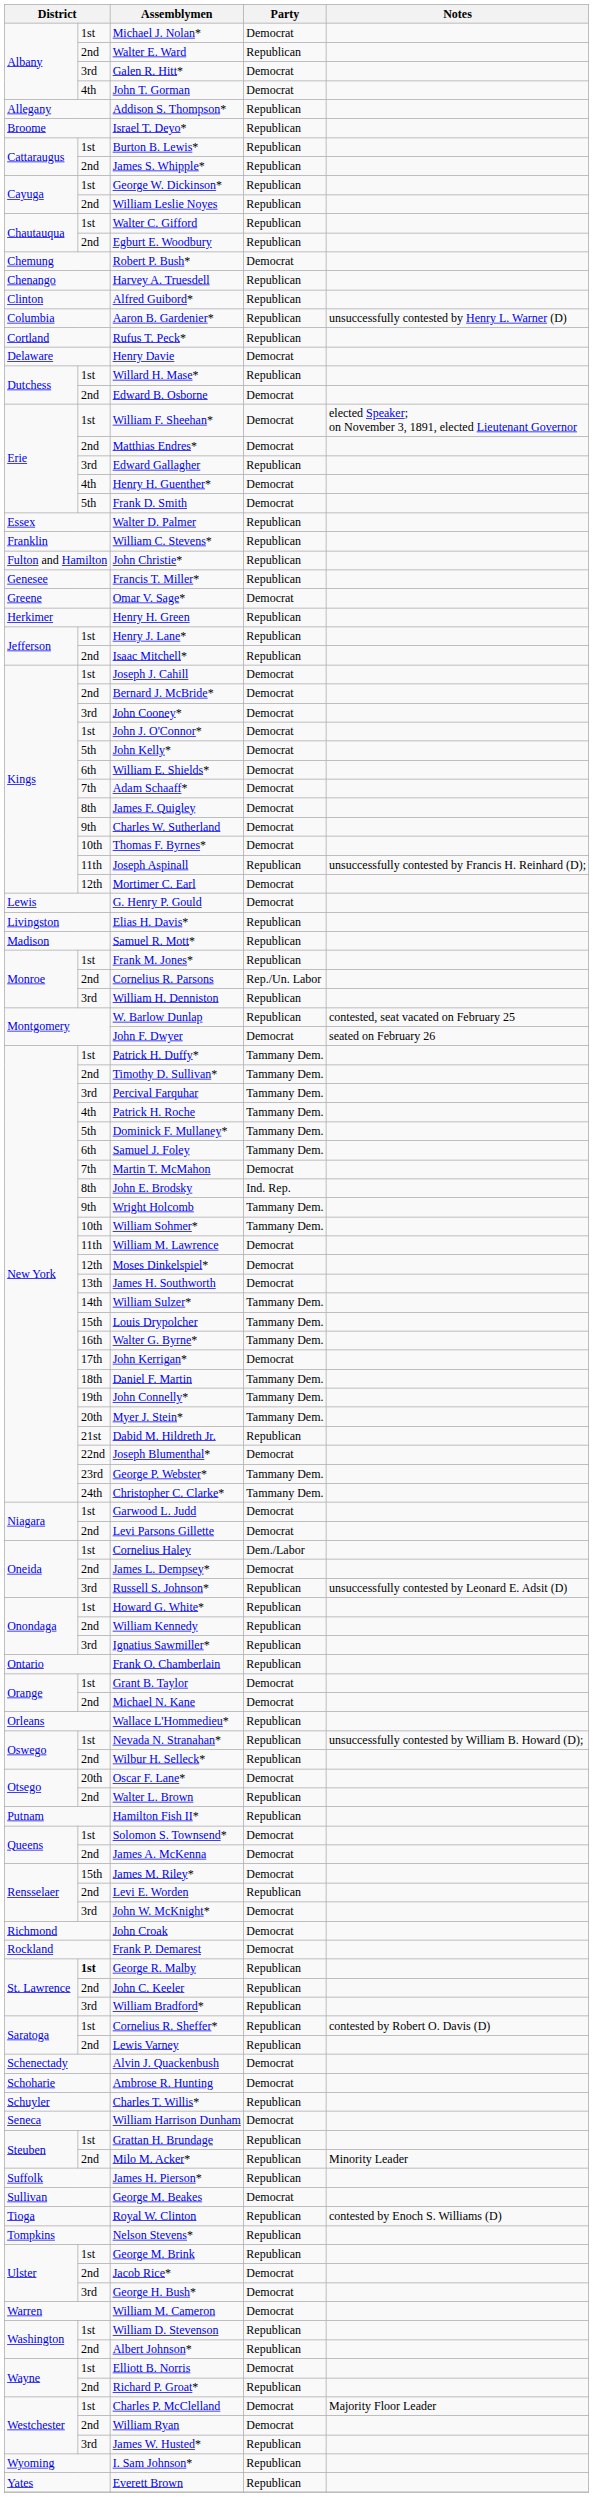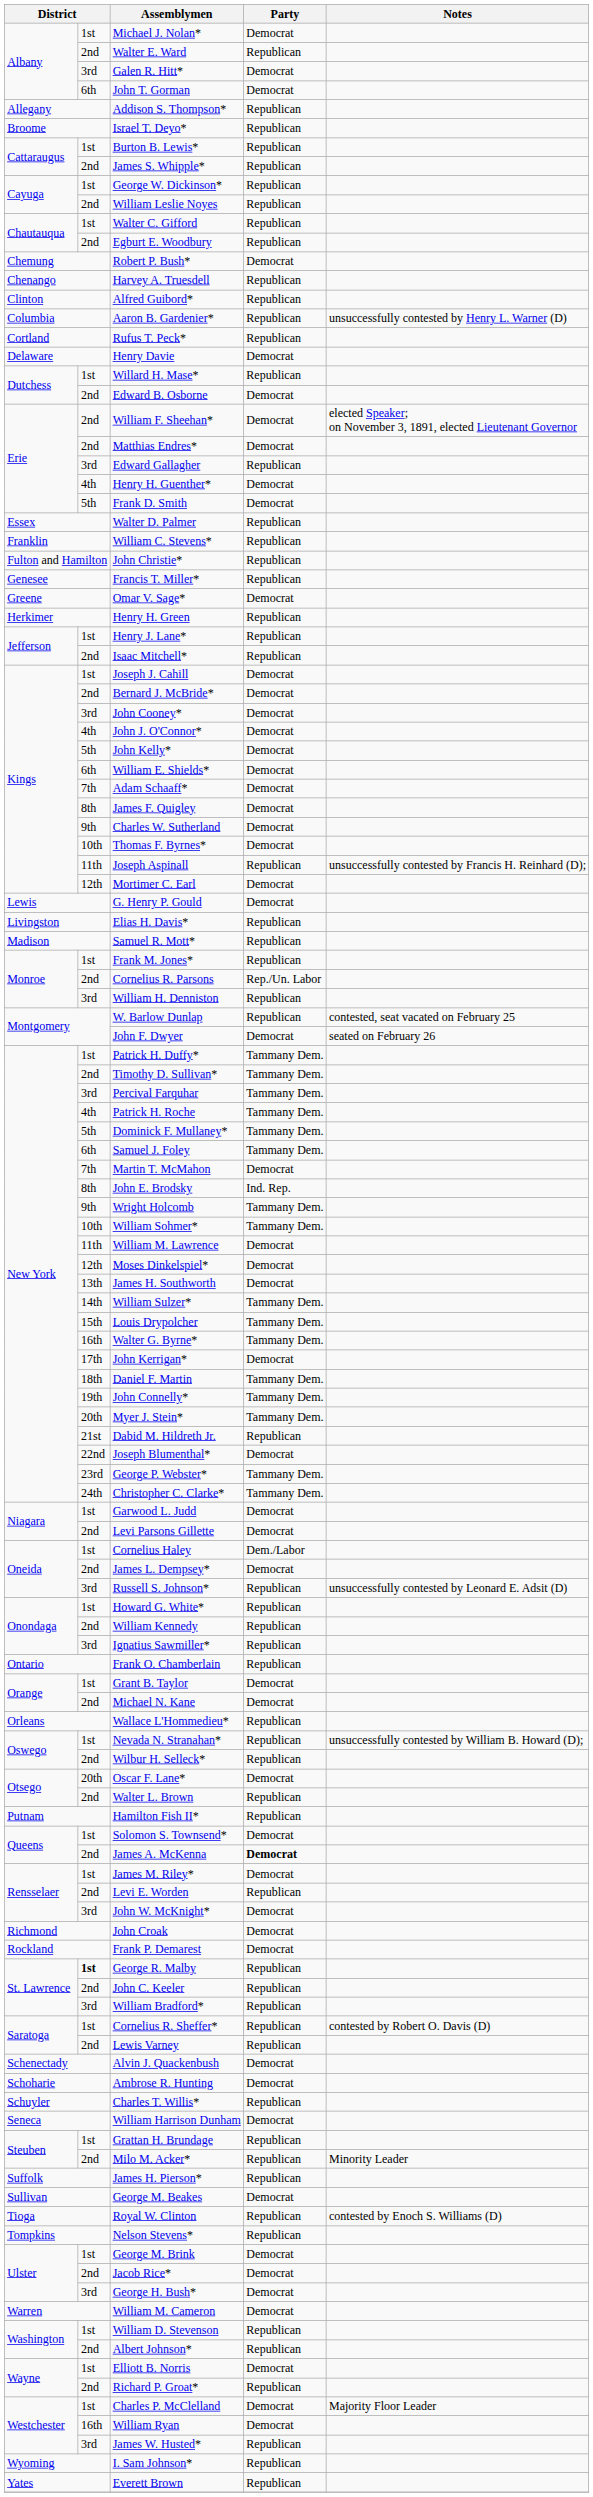 <table class=wikitable>
 <tr>
 <th colspan="2">District</th>
 <th>Assemblymen</th>
 <th>Party</th>
 <th>Notes</th>
 </tr>
 <tr>
 <td rowspan="4"><a href='#'>Albany</a></td>
 <td>1st</td>
 <td><a href='#'>Michael J. Nolan</a>*</td>
 <td>Democrat</td>
 <td></td>
 </tr>
 <tr>
 <td>2nd</td>
 <td><a href='#'>Walter E. Ward</a></td>
 <td>Republican</td>
 <td></td>
 </tr>
 <tr>
 <td>3rd</td>
 <td><a href='#'>Galen R. Hitt</a>*</td>
 <td>Democrat</td>
 <td></td>
 </tr>
 <tr>
-<td>4th</td>
+<td>6th</td>
 <td><a href='#'>John T. Gorman</a></td>
 <td>Democrat</td>
 <td></td>
 </tr>
 <tr>
 <td colspan="2"><a href='#'>Allegany</a></td>
 <td><a href='#'>Addison S. Thompson</a>*</td>
 <td>Republican</td>
 <td></td>
 </tr>
 <tr>
 <td colspan="2"><a href='#'>Broome</a></td>
 <td><a href='#'>Israel T. Deyo</a>*</td>
 <td>Republican</td>
 <td></td>
 </tr>
 <tr>
 <td rowspan="2"><a href='#'>Cattaraugus</a></td>
 <td>1st</td>
 <td><a href='#'>Burton B. Lewis</a>*</td>
 <td>Republican</td>
 <td></td>
 </tr>
 <tr>
 <td>2nd</td>
 <td><a href='#'>James S. Whipple</a>*</td>
 <td>Republican</td>
 <td></td>
 </tr>
 <tr>
 <td rowspan="2"><a href='#'>Cayuga</a></td>
 <td>1st</td>
 <td><a href='#'>George W. Dickinson</a>*</td>
 <td>Republican</td>
 <td></td>
 </tr>
 <tr>
 <td>2nd</td>
 <td><a href='#'>William Leslie Noyes</a></td>
 <td>Republican</td>
 <td></td>
 </tr>
 <tr>
 <td rowspan="2"><a href='#'>Chautauqua</a></td>
 <td>1st</td>
 <td><a href='#'>Walter C. Gifford</a></td>
 <td>Republican</td>
 <td></td>
 </tr>
 <tr>
 <td>2nd</td>
 <td><a href='#'>Egburt E. Woodbury</a></td>
 <td>Republican</td>
 <td></td>
 </tr>
 <tr>
 <td colspan="2"><a href='#'>Chemung</a></td>
 <td><a href='#'>Robert P. Bush</a>*</td>
 <td>Democrat</td>
 <td></td>
 </tr>
 <tr>
 <td colspan="2"><a href='#'>Chenango</a></td>
 <td><a href='#'>Harvey A. Truesdell</a></td>
 <td>Republican</td>
 <td></td>
 </tr>
 <tr>
 <td colspan="2"><a href='#'>Clinton</a></td>
 <td><a href='#'>Alfred Guibord</a>*</td>
 <td>Republican</td>
 <td></td>
 </tr>
 <tr>
 <td colspan="2"><a href='#'>Columbia</a></td>
 <td><a href='#'>Aaron B. Gardenier</a>*</td>
 <td>Republican</td>
 <td>unsuccessfully contested by <a href='#'>Henry L. Warner</a> (D)</td>
 </tr>
 <tr>
 <td colspan="2"><a href='#'>Cortland</a></td>
 <td><a href='#'>Rufus T. Peck</a>*</td>
 <td>Republican</td>
 <td></td>
 </tr>
 <tr>
 <td colspan="2"><a href='#'>Delaware</a></td>
 <td><a href='#'>Henry Davie</a></td>
 <td>Democrat</td>
 <td></td>
 </tr>
 <tr>
 <td rowspan="2"><a href='#'>Dutchess</a></td>
 <td>1st</td>
 <td><a href='#'>Willard H. Mase</a>*</td>
 <td>Republican</td>
 <td></td>
 </tr>
 <tr>
 <td>2nd</td>
 <td><a href='#'>Edward B. Osborne</a></td>
 <td>Democrat</td>
 <td></td>
 </tr>
 <tr>
 <td rowspan="5"><a href='#'>Erie</a></td>
-<td>1st</td>
+<td>2nd</td>
 <td><a href='#'>William F. Sheehan</a>*</td>
 <td>Democrat</td>
 <td>elected <a href='#'>Speaker</a>; <br> on November 3, 1891, elected <a href='#'>Lieutenant Governor</a></td>
 </tr>
 <tr>
 <td>2nd</td>
 <td><a href='#'>Matthias Endres</a>*</td>
 <td>Democrat</td>
 <td></td>
 </tr>
 <tr>
 <td>3rd</td>
 <td><a href='#'>Edward Gallagher</a></td>
 <td>Republican</td>
 <td></td>
 </tr>
 <tr>
 <td>4th</td>
 <td><a href='#'>Henry H. Guenther</a>*</td>
 <td>Democrat</td>
 <td></td>
 </tr>
 <tr>
 <td>5th</td>
 <td><a href='#'>Frank D. Smith</a></td>
 <td>Democrat</td>
 <td></td>
 </tr>
 <tr>
 <td colspan="2"><a href='#'>Essex</a></td>
 <td><a href='#'>Walter D. Palmer</a></td>
 <td>Republican</td>
 <td></td>
 </tr>
 <tr>
 <td colspan="2"><a href='#'>Franklin</a></td>
 <td><a href='#'>William C. Stevens</a>*</td>
 <td>Republican</td>
 <td></td>
 </tr>
 <tr>
 <td colspan="2"><a href='#'>Fulton</a> and <a href='#'>Hamilton</a></td>
 <td><a href='#'>John Christie</a>*</td>
 <td>Republican</td>
 <td></td>
 </tr>
 <tr>
 <td colspan="2"><a href='#'>Genesee</a></td>
 <td><a href='#'>Francis T. Miller</a>*</td>
 <td>Republican</td>
 <td></td>
 </tr>
 <tr>
 <td colspan="2"><a href='#'>Greene</a></td>
 <td><a href='#'>Omar V. Sage</a>*</td>
 <td>Democrat</td>
 <td></td>
 </tr>
 <tr>
 <td colspan="2"><a href='#'>Herkimer</a></td>
 <td><a href='#'>Henry H. Green</a></td>
 <td>Republican</td>
 <td></td>
 </tr>
 <tr>
 <td rowspan="2"><a href='#'>Jefferson</a></td>
 <td>1st</td>
 <td><a href='#'>Henry J. Lane</a>*</td>
 <td>Republican</td>
 <td></td>
 </tr>
 <tr>
 <td>2nd</td>
 <td><a href='#'>Isaac Mitchell</a>*</td>
 <td>Republican</td>
 <td></td>
 </tr>
 <tr>
 <td rowspan="12"><a href='#'>Kings</a></td>
 <td>1st</td>
 <td><a href='#'>Joseph J. Cahill</a></td>
 <td>Democrat</td>
 <td></td>
 </tr>
 <tr>
 <td>2nd</td>
 <td><a href='#'>Bernard J. McBride</a>*</td>
 <td>Democrat</td>
 <td></td>
 </tr>
 <tr>
 <td>3rd</td>
 <td><a href='#'>John Cooney</a>*</td>
 <td>Democrat</td>
 <td></td>
 </tr>
 <tr>
-<td>1st</td>
+<td>4th</td>
 <td><a href='#'>John J. O'Connor</a>*</td>
 <td>Democrat</td>
 <td></td>
 </tr>
 <tr>
 <td>5th</td>
 <td><a href='#'>John Kelly</a>*</td>
 <td>Democrat</td>
 <td></td>
 </tr>
 <tr>
 <td>6th</td>
 <td><a href='#'>William E. Shields</a>*</td>
 <td>Democrat</td>
 <td></td>
 </tr>
 <tr>
 <td>7th</td>
 <td><a href='#'>Adam Schaaff</a>*</td>
 <td>Democrat</td>
 <td></td>
 </tr>
 <tr>
 <td>8th</td>
 <td><a href='#'>James F. Quigley</a></td>
 <td>Democrat</td>
 <td></td>
 </tr>
 <tr>
 <td>9th</td>
 <td><a href='#'>Charles W. Sutherland</a></td>
 <td>Democrat</td>
 <td></td>
 </tr>
 <tr>
 <td>10th</td>
 <td><a href='#'>Thomas F. Byrnes</a>*</td>
 <td>Democrat</td>
 <td></td>
 </tr>
 <tr>
 <td>11th</td>
 <td><a href='#'>Joseph Aspinall</a></td>
 <td>Republican</td>
 <td>unsuccessfully contested by Francis H. Reinhard (D);</td>
 </tr>
 <tr>
 <td>12th</td>
 <td><a href='#'>Mortimer C. Earl</a></td>
 <td>Democrat</td>
 <td></td>
 </tr>
 <tr>
 <td colspan="2"><a href='#'>Lewis</a></td>
 <td><a href='#'>G. Henry P. Gould</a></td>
 <td>Democrat</td>
 <td></td>
 </tr>
 <tr>
 <td colspan="2"><a href='#'>Livingston</a></td>
 <td><a href='#'>Elias H. Davis</a>*</td>
 <td>Republican</td>
 <td></td>
 </tr>
 <tr>
 <td colspan="2"><a href='#'>Madison</a></td>
 <td><a href='#'>Samuel R. Mott</a>*</td>
 <td>Republican</td>
 <td></td>
 </tr>
 <tr>
 <td rowspan="3"><a href='#'>Monroe</a></td>
 <td>1st</td>
 <td><a href='#'>Frank M. Jones</a>*</td>
 <td>Republican</td>
 <td></td>
 </tr>
 <tr>
 <td>2nd</td>
 <td><a href='#'>Cornelius R. Parsons</a></td>
 <td>Rep./Un. Labor</td>
 <td></td>
 </tr>
 <tr>
 <td>3rd</td>
 <td><a href='#'>William H. Denniston</a></td>
 <td>Republican</td>
 <td></td>
 </tr>
 <tr>
 <td rowspan="2" colspan="2"><a href='#'>Montgomery</a></td>
 <td><a href='#'>W. Barlow Dunlap</a></td>
 <td>Republican</td>
 <td>contested, seat vacated on February 25</td>
 </tr>
 <tr>
 <td><a href='#'>John F. Dwyer</a></td>
 <td>Democrat</td>
 <td>seated on February 26</td>
 </tr>
 <tr>
 <td rowspan="24"><a href='#'>New York</a></td>
 <td>1st</td>
 <td><a href='#'>Patrick H. Duffy</a>*</td>
 <td>Tammany Dem.</td>
 <td></td>
 </tr>
 <tr>
 <td>2nd</td>
 <td><a href='#'>Timothy D. Sullivan</a>*</td>
 <td>Tammany Dem.</td>
 <td></td>
 </tr>
 <tr>
 <td>3rd</td>
 <td><a href='#'>Percival Farquhar</a></td>
 <td>Tammany Dem.</td>
 <td></td>
 </tr>
 <tr>
 <td>4th</td>
 <td><a href='#'>Patrick H. Roche</a></td>
 <td>Tammany Dem.</td>
 <td></td>
 </tr>
 <tr>
 <td>5th</td>
 <td><a href='#'>Dominick F. Mullaney</a>*</td>
 <td>Tammany Dem.</td>
 <td></td>
 </tr>
 <tr>
 <td>6th</td>
 <td><a href='#'>Samuel J. Foley</a></td>
 <td>Tammany Dem.</td>
 <td></td>
 </tr>
 <tr>
 <td>7th</td>
 <td><a href='#'>Martin T. McMahon</a></td>
 <td>Democrat</td>
 <td></td>
 </tr>
 <tr>
 <td>8th</td>
 <td><a href='#'>John E. Brodsky</a></td>
 <td>Ind. Rep.</td>
 <td></td>
 </tr>
 <tr>
 <td>9th</td>
 <td><a href='#'>Wright Holcomb</a></td>
 <td>Tammany Dem.</td>
 <td></td>
 </tr>
 <tr>
 <td>10th</td>
 <td><a href='#'>William Sohmer</a>*</td>
 <td>Tammany Dem.</td>
 <td></td>
 </tr>
 <tr>
 <td>11th</td>
 <td><a href='#'>William M. Lawrence</a></td>
 <td>Democrat</td>
 <td></td>
 </tr>
 <tr>
 <td>12th</td>
 <td><a href='#'>Moses Dinkelspiel</a>*</td>
 <td>Democrat</td>
 <td></td>
 </tr>
 <tr>
 <td>13th</td>
 <td><a href='#'>James H. Southworth</a></td>
 <td>Democrat</td>
 <td></td>
 </tr>
 <tr>
 <td>14th</td>
 <td><a href='#'>William Sulzer</a>*</td>
 <td>Tammany Dem.</td>
 <td></td>
 </tr>
 <tr>
 <td>15th</td>
 <td><a href='#'>Louis Drypolcher</a></td>
 <td>Tammany Dem.</td>
 <td></td>
 </tr>
 <tr>
 <td>16th</td>
 <td><a href='#'>Walter G. Byrne</a>*</td>
 <td>Tammany Dem.</td>
 <td></td>
 </tr>
 <tr>
 <td>17th</td>
 <td><a href='#'>John Kerrigan</a>*</td>
 <td>Democrat</td>
 <td></td>
 </tr>
 <tr>
 <td>18th</td>
 <td><a href='#'>Daniel F. Martin</a></td>
 <td>Tammany Dem.</td>
 <td></td>
 </tr>
 <tr>
 <td>19th</td>
 <td><a href='#'>John Connelly</a>*</td>
 <td>Tammany Dem.</td>
 <td></td>
 </tr>
 <tr>
 <td>20th</td>
 <td><a href='#'>Myer J. Stein</a>*</td>
 <td>Tammany Dem.</td>
 <td></td>
 </tr>
 <tr>
 <td>21st</td>
 <td><a href='#'>Dabid M. Hildreth Jr.</a></td>
 <td>Republican</td>
 <td></td>
 </tr>
 <tr>
 <td>22nd</td>
 <td><a href='#'>Joseph Blumenthal</a>*</td>
 <td>Democrat</td>
 <td></td>
 </tr>
 <tr>
 <td>23rd</td>
 <td><a href='#'>George P. Webster</a>*</td>
 <td>Tammany Dem.</td>
 <td></td>
 </tr>
 <tr>
 <td>24th</td>
 <td><a href='#'>Christopher C. Clarke</a>*</td>
 <td>Tammany Dem.</td>
 <td></td>
 </tr>
 <tr>
 <td rowspan="2"><a href='#'>Niagara</a></td>
 <td>1st</td>
 <td><a href='#'>Garwood L. Judd</a></td>
 <td>Democrat</td>
 <td></td>
 </tr>
 <tr>
 <td>2nd</td>
 <td><a href='#'>Levi Parsons Gillette</a></td>
 <td>Democrat</td>
 <td></td>
 </tr>
 <tr>
 <td rowspan="3"><a href='#'>Oneida</a></td>
 <td>1st</td>
 <td><a href='#'>Cornelius Haley</a></td>
 <td>Dem./Labor</td>
 <td></td>
 </tr>
 <tr>
 <td>2nd</td>
 <td><a href='#'>James L. Dempsey</a>*</td>
 <td>Democrat</td>
 <td></td>
 </tr>
 <tr>
 <td>3rd</td>
 <td><a href='#'>Russell S. Johnson</a>*</td>
 <td>Republican</td>
 <td>unsuccessfully contested by Leonard E. Adsit (D)</td>
 </tr>
 <tr>
 <td rowspan="3"><a href='#'>Onondaga</a></td>
 <td>1st</td>
 <td><a href='#'>Howard G. White</a>*</td>
 <td>Republican</td>
 <td></td>
 </tr>
 <tr>
 <td>2nd</td>
 <td><a href='#'>William Kennedy</a></td>
 <td>Republican</td>
 <td></td>
 </tr>
 <tr>
 <td>3rd</td>
 <td><a href='#'>Ignatius Sawmiller</a>*</td>
 <td>Republican</td>
 <td></td>
 </tr>
 <tr>
 <td colspan="2"><a href='#'>Ontario</a></td>
 <td><a href='#'>Frank O. Chamberlain</a></td>
 <td>Republican</td>
 <td></td>
 </tr>
 <tr>
 <td rowspan="2"><a href='#'>Orange</a></td>
 <td>1st</td>
 <td><a href='#'>Grant B. Taylor</a></td>
 <td>Democrat</td>
 <td></td>
 </tr>
 <tr>
 <td>2nd</td>
 <td><a href='#'>Michael N. Kane</a></td>
 <td>Democrat</td>
 <td></td>
 </tr>
 <tr>
 <td colspan="2"><a href='#'>Orleans</a></td>
 <td><a href='#'>Wallace L'Hommedieu</a>*</td>
 <td>Republican</td>
 <td></td>
 </tr>
 <tr>
 <td rowspan="2"><a href='#'>Oswego</a></td>
 <td>1st</td>
 <td><a href='#'>Nevada N. Stranahan</a>*</td>
 <td>Republican</td>
 <td>unsuccessfully contested by William B. Howard (D);</td>
 </tr>
 <tr>
 <td>2nd</td>
 <td><a href='#'>Wilbur H. Selleck</a>*</td>
 <td>Republican</td>
 <td></td>
 </tr>
 <tr>
 <td rowspan="2"><a href='#'>Otsego</a></td>
 <td>20th</td>
 <td><a href='#'>Oscar F. Lane</a>*</td>
 <td>Democrat</td>
 <td></td>
 </tr>
 <tr>
 <td>2nd</td>
 <td><a href='#'>Walter L. Brown</a></td>
 <td>Republican</td>
 <td></td>
 </tr>
 <tr>
 <td colspan="2"><a href='#'>Putnam</a></td>
 <td><a href='#'>Hamilton Fish II</a>*</td>
 <td>Republican</td>
 <td></td>
 </tr>
 <tr>
 <td rowspan="2"><a href='#'>Queens</a></td>
 <td>1st</td>
 <td><a href='#'>Solomon S. Townsend</a>*</td>
 <td>Democrat</td>
 <td></td>
 </tr>
 <tr>
 <td>2nd</td>
 <td><a href='#'>James A. McKenna</a></td>
-<td>Democrat</td>
+<td><strong>Democrat</strong></td>
 <td></td>
 </tr>
 <tr>
 <td rowspan="3"><a href='#'>Rensselaer</a></td>
-<td>15th</td>
+<td>1st</td>
 <td><a href='#'>James M. Riley</a>*</td>
 <td>Democrat</td>
 <td></td>
 </tr>
 <tr>
 <td>2nd</td>
 <td><a href='#'>Levi E. Worden</a></td>
 <td>Republican</td>
 <td></td>
 </tr>
 <tr>
 <td>3rd</td>
 <td><a href='#'>John W. McKnight</a>*</td>
 <td>Democrat</td>
 <td></td>
 </tr>
 <tr>
 <td colspan="2"><a href='#'>Richmond</a></td>
 <td><a href='#'>John Croak</a></td>
 <td>Democrat</td>
 <td></td>
 </tr>
 <tr>
 <td colspan="2"><a href='#'>Rockland</a></td>
 <td><a href='#'>Frank P. Demarest</a></td>
 <td>Democrat</td>
 <td></td>
 </tr>
 <tr>
 <td rowspan="3"><a href='#'>St. Lawrence</a></td>
 <td><strong>1st</strong></td>
 <td><a href='#'>George R. Malby</a></td>
 <td>Republican</td>
 <td></td>
 </tr>
 <tr>
 <td>2nd</td>
 <td><a href='#'>John C. Keeler</a></td>
 <td>Republican</td>
 <td></td>
 </tr>
 <tr>
 <td>3rd</td>
 <td><a href='#'>William Bradford</a>*</td>
 <td>Republican</td>
 <td></td>
 </tr>
 <tr>
 <td rowspan="2"><a href='#'>Saratoga</a></td>
 <td>1st</td>
 <td><a href='#'>Cornelius R. Sheffer</a>*</td>
 <td>Republican</td>
 <td>contested by Robert O. Davis (D)</td>
 </tr>
 <tr>
 <td>2nd</td>
 <td><a href='#'>Lewis Varney</a></td>
 <td>Republican</td>
 <td></td>
 </tr>
 <tr>
 <td colspan="2"><a href='#'>Schenectady</a></td>
 <td><a href='#'>Alvin J. Quackenbush</a></td>
 <td>Democrat</td>
 <td></td>
 </tr>
 <tr>
 <td colspan="2"><a href='#'>Schoharie</a></td>
 <td><a href='#'>Ambrose R. Hunting</a></td>
 <td>Democrat</td>
 <td></td>
 </tr>
 <tr>
 <td colspan="2"><a href='#'>Schuyler</a></td>
 <td><a href='#'>Charles T. Willis</a>*</td>
 <td>Republican</td>
 <td></td>
 </tr>
 <tr>
 <td colspan="2"><a href='#'>Seneca</a></td>
 <td><a href='#'>William Harrison Dunham</a></td>
 <td>Democrat</td>
 <td></td>
 </tr>
 <tr>
 <td rowspan="2"><a href='#'>Steuben</a></td>
 <td>1st</td>
 <td><a href='#'>Grattan H. Brundage</a></td>
 <td>Republican</td>
 <td></td>
 </tr>
 <tr>
 <td>2nd</td>
 <td><a href='#'>Milo M. Acker</a>*</td>
 <td>Republican</td>
 <td>Minority Leader</td>
 </tr>
 <tr>
 <td colspan="2"><a href='#'>Suffolk</a></td>
 <td><a href='#'>James H. Pierson</a>*</td>
 <td>Republican</td>
 <td></td>
 </tr>
 <tr>
 <td colspan="2"><a href='#'>Sullivan</a></td>
 <td><a href='#'>George M. Beakes</a></td>
 <td>Democrat</td>
 <td></td>
 </tr>
 <tr>
 <td colspan="2"><a href='#'>Tioga</a></td>
 <td><a href='#'>Royal W. Clinton</a></td>
 <td>Republican</td>
 <td>contested by Enoch S. Williams (D)</td>
 </tr>
 <tr>
 <td colspan="2"><a href='#'>Tompkins</a></td>
 <td><a href='#'>Nelson Stevens</a>*</td>
 <td>Republican</td>
 <td></td>
 </tr>
 <tr>
 <td rowspan="3"><a href='#'>Ulster</a></td>
 <td>1st</td>
 <td><a href='#'>George M. Brink</a></td>
-<td>Republican</td>
+<td>Democrat</td>
 <td></td>
 </tr>
 <tr>
 <td>2nd</td>
 <td><a href='#'>Jacob Rice</a>*</td>
 <td>Democrat</td>
 <td></td>
 </tr>
 <tr>
 <td>3rd</td>
 <td><a href='#'>George H. Bush</a>*</td>
 <td>Democrat</td>
 <td></td>
 </tr>
 <tr>
 <td colspan="2"><a href='#'>Warren</a></td>
 <td><a href='#'>William M. Cameron</a></td>
 <td>Democrat</td>
 <td></td>
 </tr>
 <tr>
 <td rowspan="2"><a href='#'>Washington</a></td>
 <td>1st</td>
 <td><a href='#'>William D. Stevenson</a></td>
 <td>Republican</td>
 <td></td>
 </tr>
 <tr>
 <td>2nd</td>
 <td><a href='#'>Albert Johnson</a>*</td>
 <td>Republican</td>
 <td></td>
 </tr>
 <tr>
 <td rowspan="2"><a href='#'>Wayne</a></td>
 <td>1st</td>
 <td><a href='#'>Elliott B. Norris</a></td>
 <td>Democrat</td>
 <td></td>
 </tr>
 <tr>
 <td>2nd</td>
 <td><a href='#'>Richard P. Groat</a>*</td>
 <td>Republican</td>
 <td></td>
 </tr>
 <tr>
 <td rowspan="3"><a href='#'>Westchester</a></td>
 <td>1st</td>
 <td><a href='#'>Charles P. McClelland</a></td>
 <td>Democrat</td>
 <td>Majority Floor Leader</td>
 </tr>
 <tr>
-<td>2nd</td>
+<td>16th</td>
 <td><a href='#'>William Ryan</a></td>
 <td>Democrat</td>
 <td></td>
 </tr>
 <tr>
 <td>3rd</td>
 <td><a href='#'>James W. Husted</a>*</td>
 <td>Republican</td>
 <td></td>
 </tr>
 <tr>
 <td colspan="2"><a href='#'>Wyoming</a></td>
 <td><a href='#'>I. Sam Johnson</a>*</td>
 <td>Republican</td>
 <td></td>
 </tr>
 <tr>
 <td colspan="2"><a href='#'>Yates</a></td>
 <td><a href='#'>Everett Brown</a></td>
 <td>Republican</td>
 <td></td>
 </tr>
 <tr>
 </tr>
 </table>
